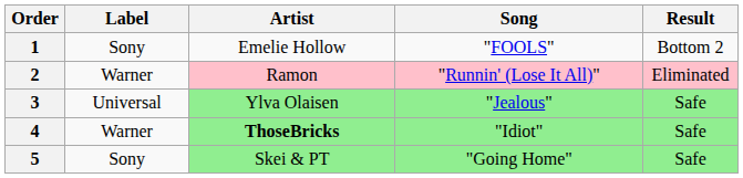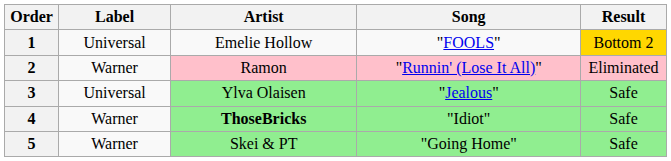 <table class="wikitable" style="text-align:center; width:75%;">
 <tr>
 <th scope="col" style="width:05%;">Order</th>
 <th scope="col" style="width:15%;">Label</th>
 <th scope="col" style="width:25%;">Artist</th>
 <th scope="col" style="width:30%;">Song</th>
 <th scope="col" style="width:10%;">Result</th>
 </tr>
 <tr>
 <th scope="col">1</th>
-<td>Sony</td>
+<td>Universal</td>
 <td>Emelie Hollow</td>
 <td>"<a href='#'>FOOLS</a>"</td>
-<td>Bottom 2</td>
+<td style="background: gold;">Bottom 2</td>
 </tr>
 <tr>
 <th scope="col">2</th>
 <td>Warner</td>
 <td style="background:pink;">Ramon</td>
 <td style="background:pink;">"<a href='#'>Runnin' (Lose It All)</a>"</td>
 <td style="background:pink;">Eliminated</td>
 </tr>
 <tr>
 <th scope="col">3</th>
 <td>Universal</td>
 <td style="background:lightgreen;">Ylva Olaisen</td>
 <td style="background:lightgreen;">"<a href='#'>Jealous</a>"</td>
 <td style="background:lightgreen;">Safe</td>
 </tr>
 <tr>
 <th scope="col">4</th>
 <td>Warner</td>
 <td style="background:lightgreen;"><strong>ThoseBricks</strong></td>
 <td style="background:lightgreen;">"Idiot"</td>
 <td style="background:lightgreen;">Safe</td>
 </tr>
 <tr>
 <th scope="col">5</th>
-<td>Sony</td>
+<td>Warner</td>
 <td style="background:lightgreen;">Skei & PT</td>
 <td style="background:lightgreen;">"Going Home"</td>
 <td style="background:lightgreen;">Safe</td>
 </tr>
 </table>
